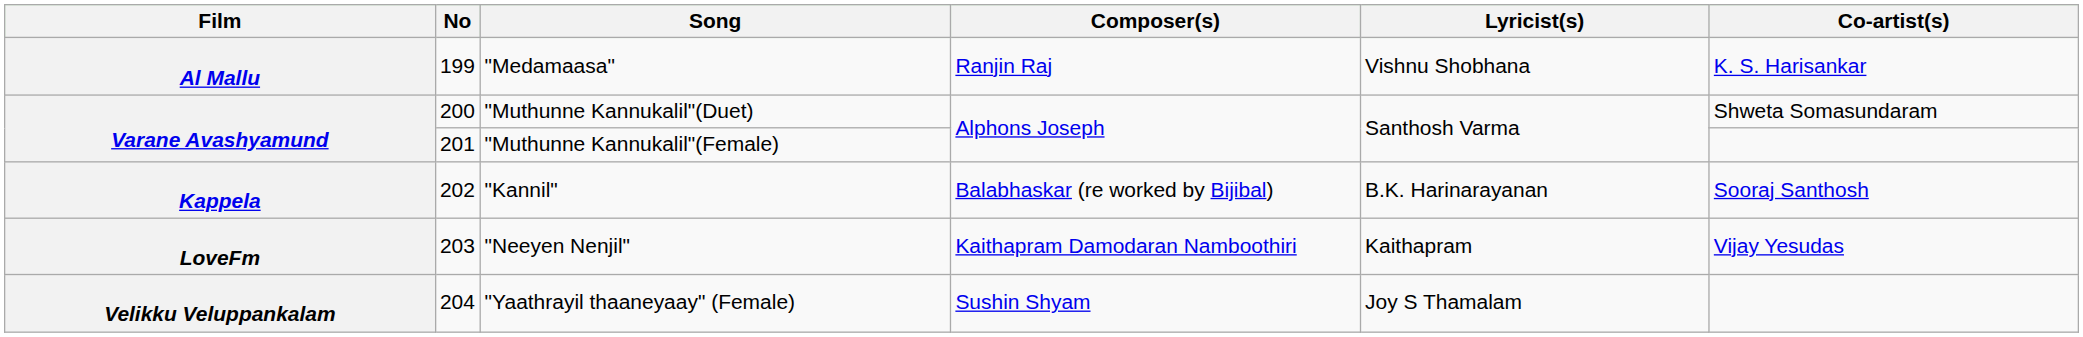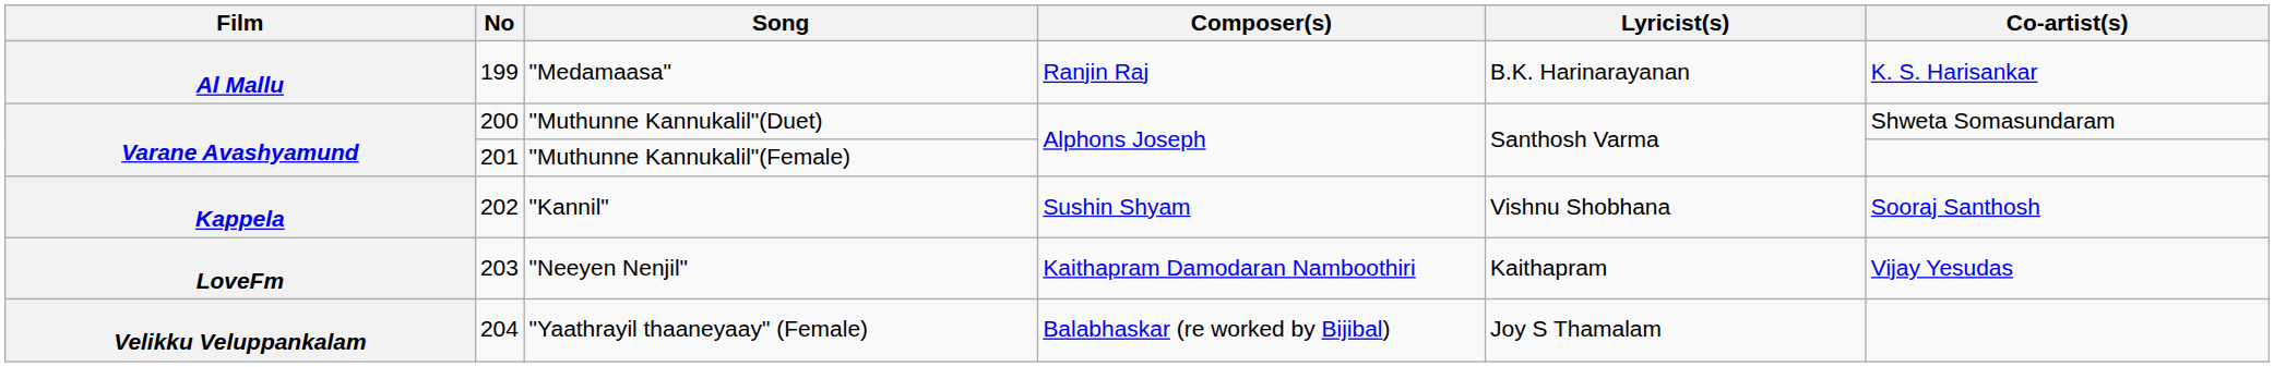 <table class="wikitable plainrowheaders" width="100%" textcolor:#000;">
 <tr style="background:#cfc; text-align:center;">
 <th scope="col" width=21%>Film</th>
 <th>No</th>
 <th scope="col" width=23%>Song</th>
 <th scope="col" width=20%>Composer(s)</th>
 <th scope="col" width=17%>Lyricist(s)</th>
 <th scope="col" width=18%>Co-artist(s)</th>
 </tr>
 <tr>
 <th scope="row"><br><em><a href='#'>Al Mallu</a></em></th>
 <td>199</td>
 <td>"Medamaasa"</td>
 <td><a href='#'>Ranjin Raj</a></td>
-<td>Vishnu Shobhana</td>
+<td>B.K. Harinarayanan</td>
 <td><a href='#'>K. S. Harisankar</a></td>
 </tr>
 <tr>
 <th scope="row" rowspan="2"><br><em><a href='#'>Varane Avashyamund </a></em></th>
 <td>200</td>
 <td>"Muthunne Kannukalil"(Duet)</td>
 <td rowspan="2"><a href='#'>Alphons Joseph</a></td>
 <td rowspan="2">Santhosh Varma</td>
 <td>Shweta Somasundaram</td>
 </tr>
 <tr>
 <td>201</td>
 <td>"Muthunne Kannukalil"(Female)</td>
 <td></td>
 </tr>
 <tr>
 <th scope="row"><br><em><a href='#'>Kappela</a></em></th>
 <td>202</td>
 <td>"Kannil"</td>
-<td><a href='#'>Balabhaskar</a> (re worked by <a href='#'>Bijibal</a>)</td>
-<td>B.K. Harinarayanan</td>
+<td><a href='#'>Sushin Shyam</a></td>
+<td>Vishnu Shobhana</td>
 <td><a href='#'>Sooraj Santhosh</a></td>
 </tr>
 <tr>
 <th scope="row"><br><em>LoveFm</em></th>
 <td>203</td>
 <td>"Neeyen Nenjil"</td>
 <td><a href='#'>Kaithapram Damodaran Namboothiri</a></td>
 <td>Kaithapram</td>
 <td><a href='#'>Vijay Yesudas</a></td>
 </tr>
 <tr>
 <th scope="row"><br><em>Velikku Veluppankalam</em></th>
 <td>204</td>
 <td>"Yaathrayil thaaneyaay" (Female)</td>
-<td><a href='#'>Sushin Shyam</a></td>
+<td><a href='#'>Balabhaskar</a> (re worked by <a href='#'>Bijibal</a>)</td>
 <td>Joy S Thamalam</td>
 <td></td>
 </tr>
 </table>
